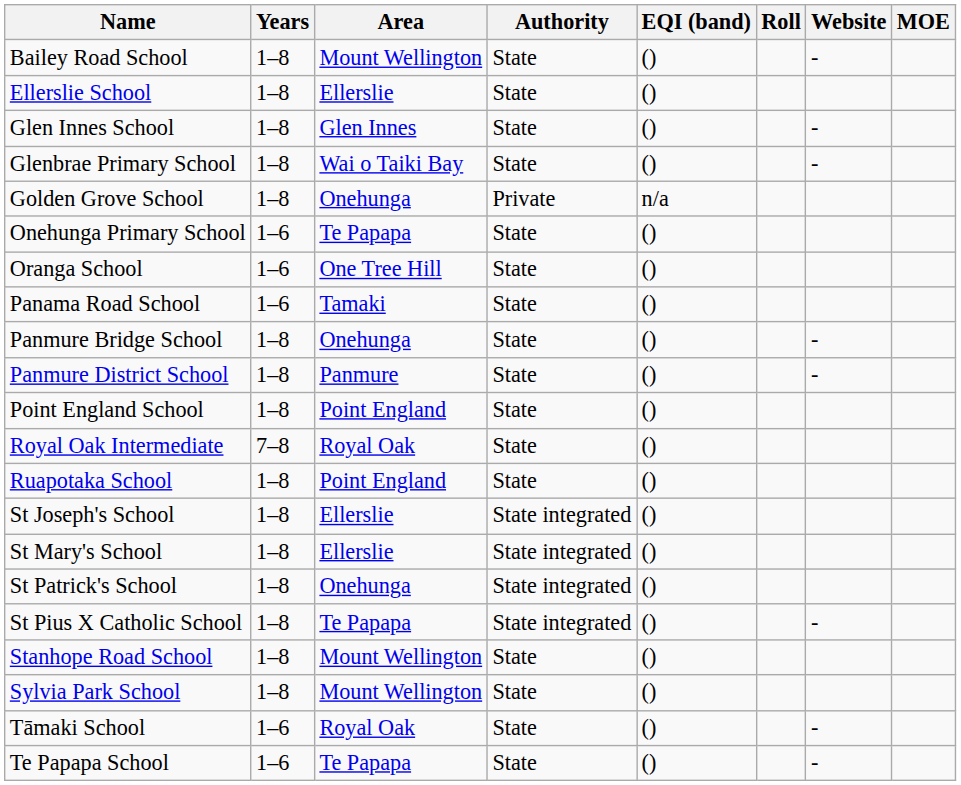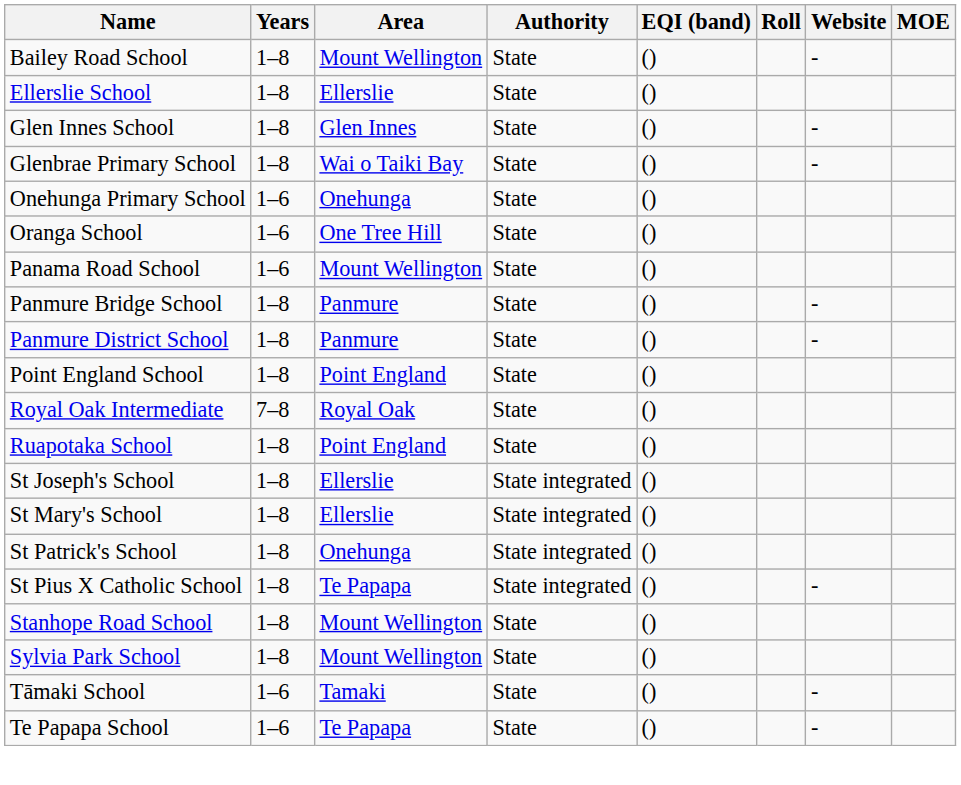 <table class="wikitable sortable">
 <tr>
 <th>Name</th>
 <th>Years</th>
 <th>Area</th>
 <th>Authority</th>
 <th>EQI (band)</th>
 <th>Roll</th>
 <th>Website</th>
 <th>MOE</th>
 </tr>
 <tr>
 <td>Bailey Road School</td>
 <td>1–8</td>
 <td><a href='#'>Mount Wellington</a></td>
 <td>State</td>
 <td> ()</td>
 <td></td>
 <td>-</td>
 <td></td>
 </tr>
 <tr>
 <td><a href='#'>Ellerslie School</a></td>
 <td>1–8</td>
 <td><a href='#'>Ellerslie</a></td>
 <td>State</td>
 <td> ()</td>
 <td></td>
 <td></td>
 <td></td>
 </tr>
 <tr>
 <td>Glen Innes School</td>
 <td>1–8</td>
 <td><a href='#'>Glen Innes</a></td>
 <td>State</td>
 <td> ()</td>
 <td></td>
 <td>-</td>
 <td></td>
 </tr>
 <tr>
 <td>Glenbrae Primary School</td>
 <td>1–8</td>
 <td><a href='#'>Wai o Taiki Bay</a></td>
 <td>State</td>
 <td> ()</td>
 <td></td>
 <td>-</td>
 <td></td>
 </tr>
 <tr>
-<td>Golden Grove School</td>
-<td>1–8</td>
-<td><a href='#'>Onehunga</a></td>
-<td>Private</td>
-<td>n/a</td>
-<td></td>
-<td></td>
-<td></td>
-</tr>
-<tr>
 <td>Onehunga Primary School</td>
 <td>1–6</td>
-<td><a href='#'>Te Papapa</a></td>
+<td><a href='#'>Onehunga</a></td>
 <td>State</td>
 <td> ()</td>
 <td></td>
 <td></td>
 <td></td>
 </tr>
 <tr>
 <td>Oranga School</td>
 <td>1–6</td>
 <td><a href='#'>One Tree Hill</a></td>
 <td>State</td>
 <td> ()</td>
 <td></td>
 <td></td>
 <td></td>
 </tr>
 <tr>
 <td>Panama Road School</td>
 <td>1–6</td>
-<td><a href='#'>Tamaki</a></td>
+<td><a href='#'>Mount Wellington</a></td>
 <td>State</td>
 <td> ()</td>
 <td></td>
 <td></td>
 <td></td>
 </tr>
 <tr>
 <td>Panmure Bridge School</td>
 <td>1–8</td>
-<td><a href='#'>Onehunga</a></td>
+<td><a href='#'>Panmure</a></td>
 <td>State</td>
 <td> ()</td>
 <td></td>
 <td>-</td>
 <td></td>
 </tr>
 <tr>
 <td><a href='#'>Panmure District School</a></td>
 <td>1–8</td>
 <td><a href='#'>Panmure</a></td>
 <td>State</td>
 <td> ()</td>
 <td></td>
 <td>-</td>
 <td></td>
 </tr>
 <tr>
 <td>Point England School</td>
 <td>1–8</td>
 <td><a href='#'>Point England</a></td>
 <td>State</td>
 <td> ()</td>
 <td></td>
 <td></td>
 <td></td>
 </tr>
 <tr>
 <td><a href='#'>Royal Oak Intermediate</a></td>
 <td>7–8</td>
 <td><a href='#'>Royal Oak</a></td>
 <td>State</td>
 <td> ()</td>
 <td></td>
 <td></td>
 <td></td>
 </tr>
 <tr>
 <td><a href='#'>Ruapotaka School</a></td>
 <td>1–8</td>
 <td><a href='#'>Point England</a></td>
 <td>State</td>
 <td> ()</td>
 <td></td>
 <td></td>
 <td></td>
 </tr>
 <tr>
 <td>St Joseph's School</td>
 <td>1–8</td>
 <td><a href='#'>Ellerslie</a></td>
 <td>State integrated</td>
 <td> ()</td>
 <td></td>
 <td></td>
 <td></td>
 </tr>
 <tr>
 <td>St Mary's School</td>
 <td>1–8</td>
 <td><a href='#'>Ellerslie</a></td>
 <td>State integrated</td>
 <td> ()</td>
 <td></td>
 <td></td>
 <td></td>
 </tr>
 <tr>
 <td>St Patrick's School</td>
 <td>1–8</td>
 <td><a href='#'>Onehunga</a></td>
 <td>State integrated</td>
 <td> ()</td>
 <td></td>
 <td></td>
 <td></td>
 </tr>
 <tr>
 <td>St Pius X Catholic School</td>
 <td>1–8</td>
 <td><a href='#'>Te Papapa</a></td>
 <td>State integrated</td>
 <td> ()</td>
 <td></td>
 <td>-</td>
 <td></td>
 </tr>
 <tr>
 <td><a href='#'>Stanhope Road School</a></td>
 <td>1–8</td>
 <td><a href='#'>Mount Wellington</a></td>
 <td>State</td>
 <td> ()</td>
 <td></td>
 <td></td>
 <td></td>
 </tr>
 <tr>
 <td><a href='#'>Sylvia Park School</a></td>
 <td>1–8</td>
 <td><a href='#'>Mount Wellington</a></td>
 <td>State</td>
 <td> ()</td>
 <td></td>
 <td></td>
 <td></td>
 </tr>
 <tr>
 <td>Tāmaki School</td>
 <td>1–6</td>
-<td><a href='#'>Royal Oak</a></td>
+<td><a href='#'>Tamaki</a></td>
 <td>State</td>
 <td> ()</td>
 <td></td>
 <td>-</td>
 <td></td>
 </tr>
 <tr>
 <td>Te Papapa School</td>
 <td>1–6</td>
 <td><a href='#'>Te Papapa</a></td>
 <td>State</td>
 <td> ()</td>
 <td></td>
 <td>-</td>
 <td></td>
 </tr>
 </table>
